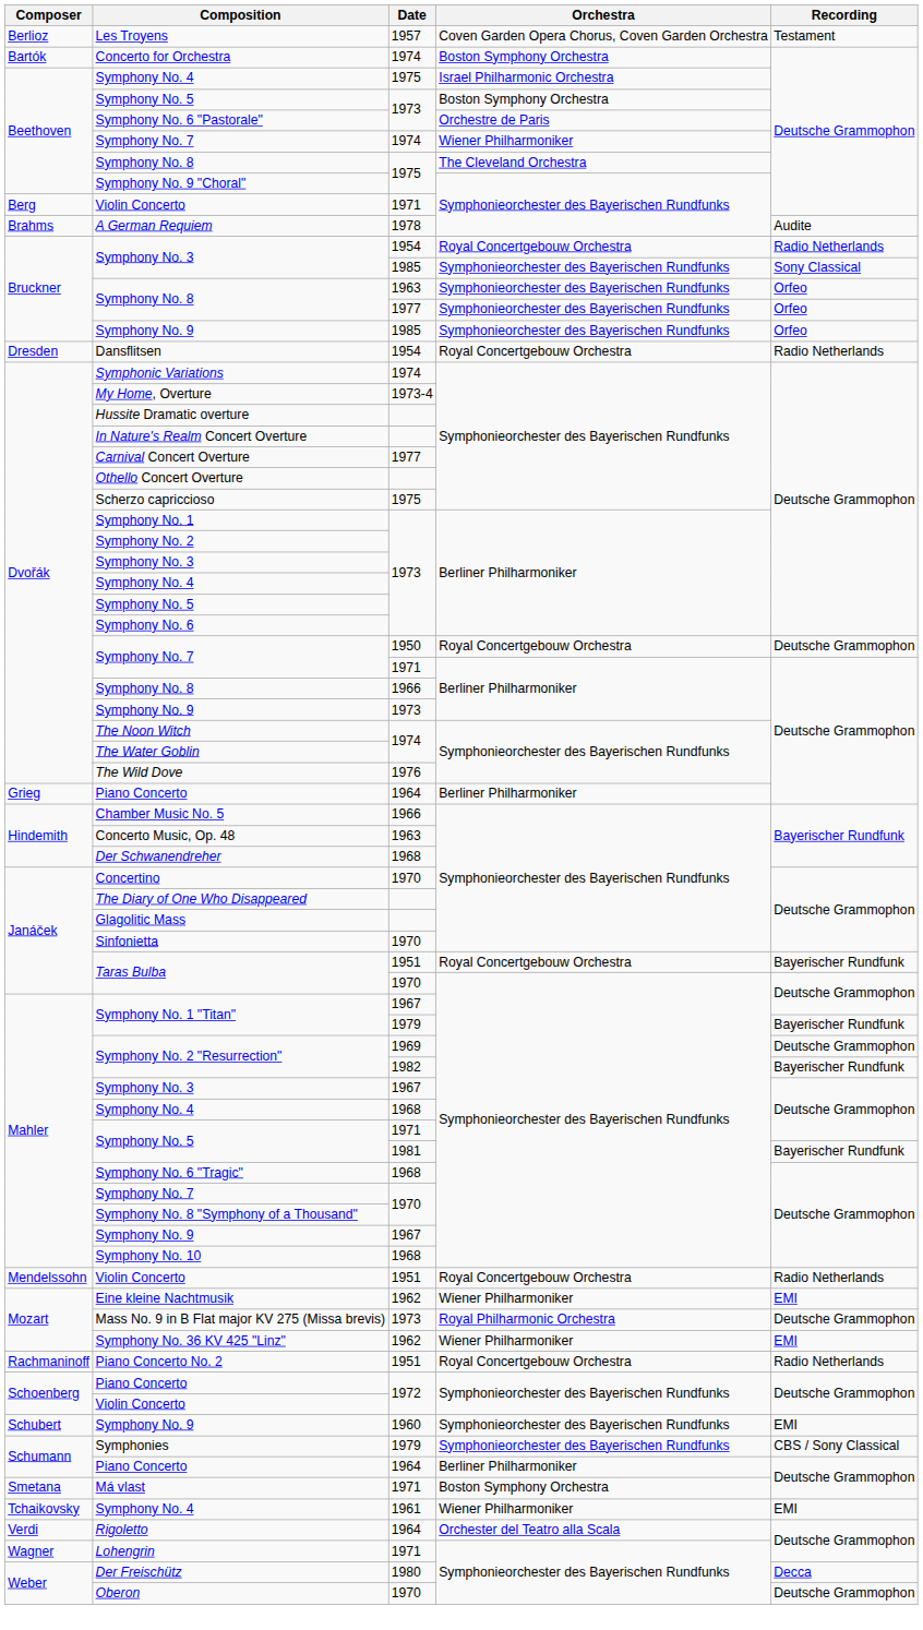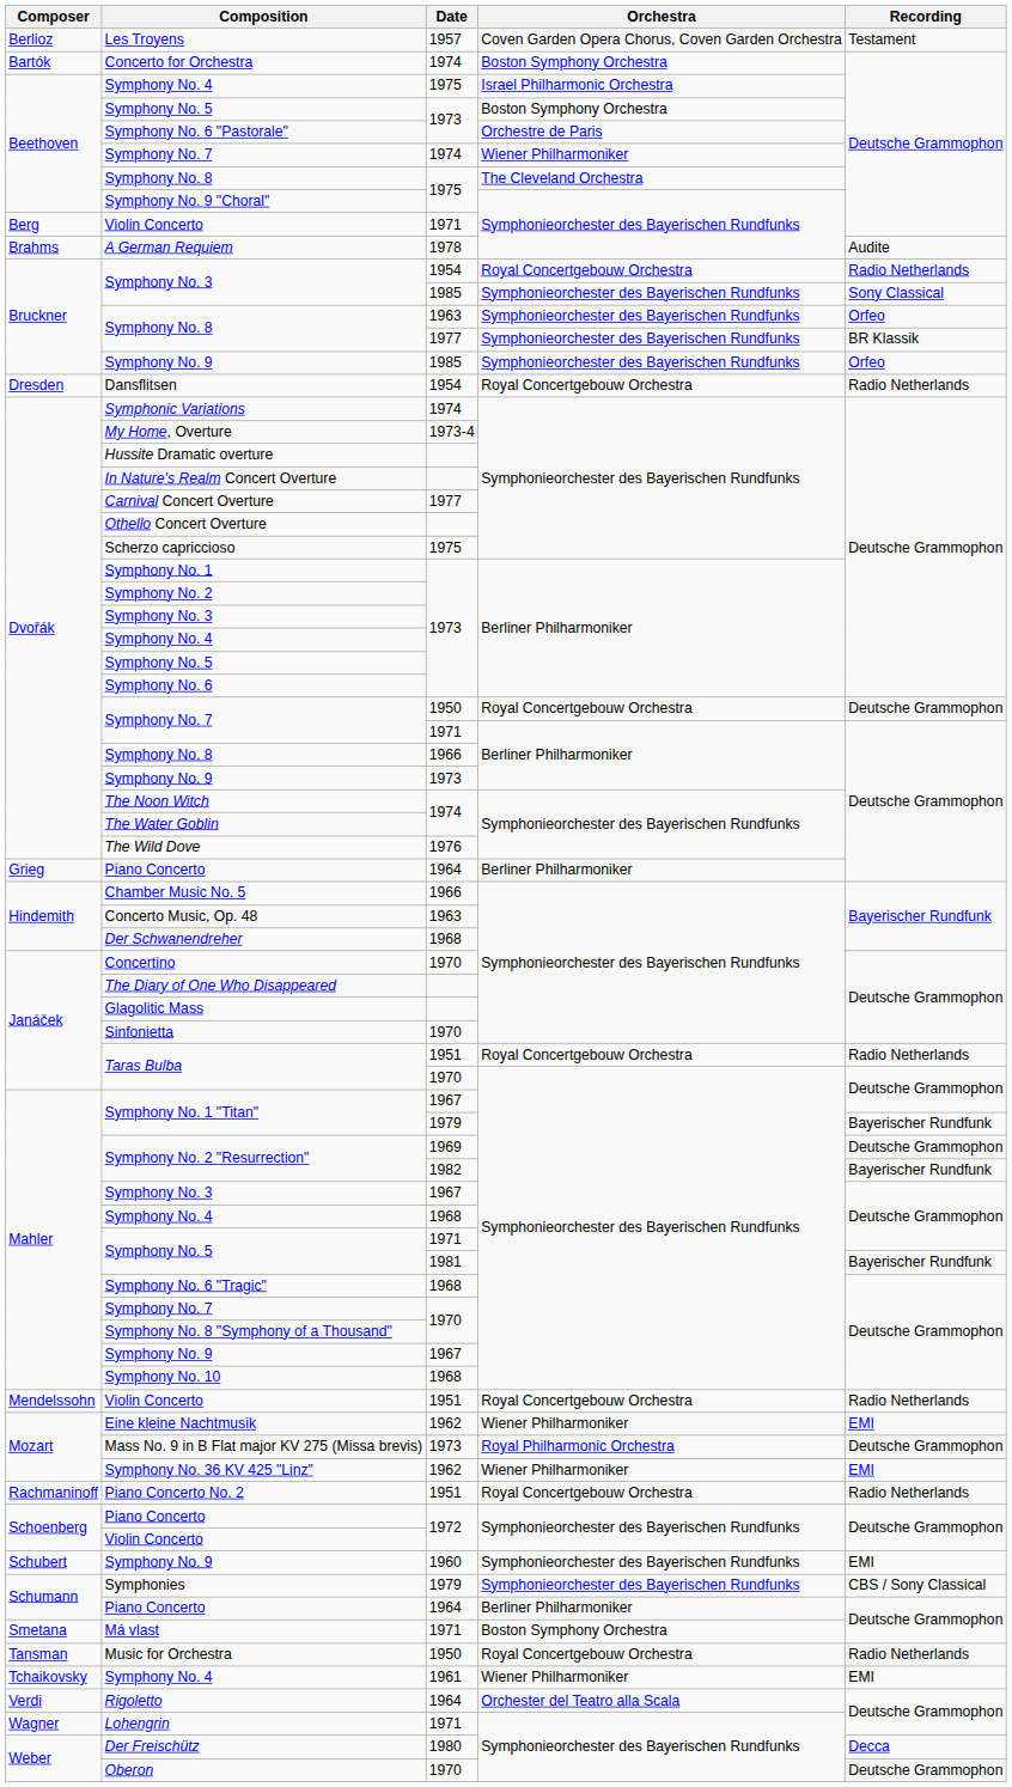 <table class="wikitable">
 <tr>
 <th>Composer</th>
 <th>Composition</th>
 <th>Date</th>
 <th>Orchestra</th>
 <th>Recording</th>
 </tr>
 <tr>
 <td><a href='#'>Berlioz</a></td>
 <td><a href='#'>Les Troyens</a></td>
 <td>1957</td>
 <td>Coven Garden Opera Chorus, Coven Garden Orchestra</td>
 <td>Testament</td>
 </tr>
 <tr>
 <td><a href='#'>Bartók</a></td>
 <td><a href='#'>Concerto for Orchestra</a></td>
 <td>1974</td>
 <td><a href='#'>Boston Symphony Orchestra</a></td>
 <td rowspan=8><a href='#'>Deutsche Grammophon</a></td>
 </tr>
 <tr>
 <td rowspan=6><a href='#'>Beethoven</a></td>
 <td><a href='#'>Symphony No. 4</a></td>
 <td>1975</td>
 <td><a href='#'>Israel Philharmonic Orchestra</a></td>
 </tr>
 <tr>
 <td><a href='#'>Symphony No. 5</a></td>
 <td rowspan=2>1973</td>
 <td>Boston Symphony Orchestra</td>
 </tr>
 <tr>
 <td><a href='#'>Symphony No. 6 "Pastorale"</a></td>
 <td><a href='#'>Orchestre de Paris</a></td>
 </tr>
 <tr>
 <td><a href='#'>Symphony No. 7</a></td>
 <td>1974</td>
 <td><a href='#'>Wiener Philharmoniker</a></td>
 </tr>
 <tr>
 <td><a href='#'>Symphony No. 8</a></td>
 <td rowspan=2>1975</td>
 <td><a href='#'>The Cleveland Orchestra</a></td>
 </tr>
 <tr>
 <td><a href='#'>Symphony No. 9 "Choral"</a></td>
 <td rowspan=3><a href='#'>Symphonieorchester des Bayerischen Rundfunks</a></td>
 </tr>
 <tr>
 <td><a href='#'>Berg</a></td>
 <td><a href='#'>Violin Concerto</a></td>
 <td>1971</td>
 </tr>
 <tr>
 <td><a href='#'>Brahms</a></td>
 <td><em><a href='#'>A German Requiem</a></em></td>
 <td>1978</td>
 <td>Audite</td>
 </tr>
 <tr>
 <td rowspan=5><a href='#'>Bruckner</a></td>
 <td rowspan=2><a href='#'>Symphony No. 3</a></td>
 <td>1954</td>
 <td><a href='#'>Royal Concertgebouw Orchestra</a></td>
 <td><a href='#'>Radio Netherlands</a></td>
 </tr>
 <tr>
 <td>1985</td>
 <td><a href='#'>Symphonieorchester des Bayerischen Rundfunks</a></td>
 <td><a href='#'>Sony Classical</a></td>
 </tr>
 <tr>
 <td rowspan=2><a href='#'>Symphony No. 8</a></td>
 <td>1963</td>
 <td><a href='#'>Symphonieorchester des Bayerischen Rundfunks</a></td>
 <td><a href='#'>Orfeo</a></td>
 </tr>
 <tr>
 <td>1977</td>
 <td><a href='#'>Symphonieorchester des Bayerischen Rundfunks</a></td>
-<td><a href='#'>Orfeo</a></td>
+<td>BR Klassik</td>
 </tr>
 <tr>
 <td><a href='#'>Symphony No. 9</a></td>
 <td>1985</td>
 <td><a href='#'>Symphonieorchester des Bayerischen Rundfunks</a></td>
 <td><a href='#'>Orfeo</a></td>
 </tr>
 <tr>
 <td><a href='#'>Dresden</a></td>
 <td>Dansflitsen</td>
 <td>1954</td>
 <td>Royal Concertgebouw Orchestra</td>
 <td>Radio Netherlands</td>
 </tr>
 <tr>
 <td rowspan=21><a href='#'>Dvořák</a></td>
 <td><em><a href='#'>Symphonic Variations</a></em></td>
 <td>1974</td>
 <td rowspan=7>Symphonieorchester des Bayerischen Rundfunks</td>
 <td rowspan=13>Deutsche Grammophon</td>
 </tr>
 <tr>
 <td><em><a href='#'>My Home</a></em>, Overture</td>
 <td>1973-4</td>
 </tr>
 <tr>
 <td><em>Hussite</em> Dramatic overture</td>
 <td></td>
 </tr>
 <tr>
 <td><em><a href='#'>In Nature's Realm</a></em> Concert Overture</td>
 <td></td>
 </tr>
 <tr>
 <td><em><a href='#'>Carnival</a></em> Concert Overture</td>
 <td>1977</td>
 </tr>
 <tr>
 <td><em><a href='#'>Othello</a></em> Concert Overture</td>
 <td></td>
 </tr>
 <tr>
 <td>Scherzo capriccioso</td>
 <td>1975</td>
 </tr>
 <tr>
 <td><a href='#'>Symphony No. 1</a></td>
 <td rowspan=6>1973</td>
 <td rowspan=6>Berliner Philharmoniker</td>
 </tr>
 <tr>
 <td><a href='#'>Symphony No. 2</a></td>
 </tr>
 <tr>
 <td><a href='#'>Symphony No. 3</a></td>
 </tr>
 <tr>
 <td><a href='#'>Symphony No. 4</a></td>
 </tr>
 <tr>
 <td><a href='#'>Symphony No. 5</a></td>
 </tr>
 <tr>
 <td><a href='#'>Symphony No. 6</a></td>
 </tr>
 <tr>
 <td rowspan=2><a href='#'>Symphony No. 7</a></td>
 <td>1950</td>
 <td>Royal Concertgebouw Orchestra</td>
 <td>Deutsche Grammophon</td>
 </tr>
 <tr>
 <td>1971</td>
 <td rowspan=3>Berliner Philharmoniker</td>
 <td rowspan=8>Deutsche Grammophon</td>
 </tr>
 <tr>
 <td><a href='#'>Symphony No. 8</a></td>
 <td>1966</td>
 </tr>
 <tr>
 <td><a href='#'>Symphony No. 9</a></td>
 <td>1973</td>
 </tr>
 <tr>
 <td><em><a href='#'>The Noon Witch</a></em></td>
 <td rowspan=3>1974</td>
 <td rowspan=4>Symphonieorchester des Bayerischen Rundfunks</td>
 </tr>
 <tr>
 <td><em><a href='#'>The Water Goblin</a></em></td>
 </tr>
 <tr>
 <td rowspan=2><em>The Wild Dove</em></td>
 </tr>
 <tr>
 <td>1976</td>
 </tr>
 <tr>
 <td><a href='#'>Grieg</a></td>
 <td><a href='#'>Piano Concerto</a></td>
 <td>1964</td>
 <td>Berliner Philharmoniker</td>
 </tr>
 <tr>
 <td rowspan=3><a href='#'>Hindemith</a></td>
 <td><a href='#'>Chamber Music No. 5</a></td>
 <td>1966</td>
 <td rowspan=7>Symphonieorchester des Bayerischen Rundfunks</td>
 <td rowspan=3><a href='#'>Bayerischer Rundfunk</a></td>
 </tr>
 <tr>
 <td>Concerto Music, Op. 48</td>
 <td>1963</td>
 </tr>
 <tr>
 <td><em><a href='#'>Der Schwanendreher</a></em></td>
 <td>1968</td>
 </tr>
 <tr>
 <td rowspan=6><a href='#'>Janáček</a></td>
 <td><a href='#'>Concertino</a></td>
 <td>1970</td>
 <td rowspan=4>Deutsche Grammophon</td>
 </tr>
 <tr>
 <td><em><a href='#'>The Diary of One Who Disappeared</a></em></td>
 <td></td>
 </tr>
 <tr>
 <td><a href='#'>Glagolitic Mass</a></td>
 <td></td>
 </tr>
 <tr>
 <td><a href='#'>Sinfonietta</a></td>
 <td>1970</td>
 </tr>
 <tr>
 <td rowspan=2><em><a href='#'>Taras Bulba</a></em></td>
 <td>1951</td>
 <td>Royal Concertgebouw Orchestra</td>
-<td>Bayerischer Rundfunk</td>
+<td>Radio Netherlands</td>
 </tr>
 <tr>
 <td>1970</td>
 <td rowspan=14>Symphonieorchester des Bayerischen Rundfunks</td>
 <td rowspan=2>Deutsche Grammophon</td>
 </tr>
 <tr>
 <td rowspan=13><a href='#'>Mahler</a></td>
 <td rowspan=2><a href='#'>Symphony No. 1 "Titan"</a></td>
 <td>1967</td>
 </tr>
 <tr>
 <td>1979</td>
 <td>Bayerischer Rundfunk</td>
 </tr>
 <tr>
 <td rowspan=2><a href='#'>Symphony No. 2 "Resurrection"</a></td>
 <td>1969</td>
 <td>Deutsche Grammophon</td>
 </tr>
 <tr>
 <td>1982</td>
 <td>Bayerischer Rundfunk</td>
 </tr>
 <tr>
 <td><a href='#'>Symphony No. 3</a></td>
 <td>1967</td>
 <td rowspan=3>Deutsche Grammophon</td>
 </tr>
 <tr>
 <td><a href='#'>Symphony No. 4</a></td>
 <td>1968</td>
 </tr>
 <tr>
 <td rowspan=2><a href='#'>Symphony No. 5</a></td>
 <td>1971</td>
 </tr>
 <tr>
 <td>1981</td>
 <td>Bayerischer Rundfunk</td>
 </tr>
 <tr>
 <td><a href='#'>Symphony No. 6 "Tragic"</a></td>
 <td>1968</td>
 <td rowspan=5>Deutsche Grammophon</td>
 </tr>
 <tr>
 <td><a href='#'>Symphony No. 7</a></td>
 <td rowspan=2>1970</td>
 </tr>
 <tr>
 <td><a href='#'>Symphony No. 8 "Symphony of a Thousand"</a></td>
 </tr>
 <tr>
 <td><a href='#'>Symphony No. 9</a></td>
 <td>1967</td>
 </tr>
 <tr>
 <td><a href='#'>Symphony No. 10</a></td>
 <td>1968</td>
 </tr>
 <tr>
 <td><a href='#'>Mendelssohn</a></td>
 <td><a href='#'>Violin Concerto</a></td>
 <td>1951</td>
 <td>Royal Concertgebouw Orchestra</td>
 <td>Radio Netherlands</td>
 </tr>
 <tr>
 <td rowspan=3><a href='#'>Mozart</a></td>
 <td><a href='#'>Eine kleine Nachtmusik</a></td>
 <td>1962</td>
 <td>Wiener Philharmoniker</td>
 <td><a href='#'>EMI</a></td>
 </tr>
 <tr>
 <td>Mass No. 9 in B Flat major KV 275 (Missa brevis)</td>
 <td>1973</td>
 <td><a href='#'>Royal Philharmonic Orchestra</a></td>
 <td>Deutsche Grammophon</td>
 </tr>
 <tr>
 <td><a href='#'>Symphony No. 36 KV 425 "Linz"</a></td>
 <td>1962</td>
 <td>Wiener Philharmoniker</td>
 <td><a href='#'>EMI</a></td>
 </tr>
 <tr>
 <td><a href='#'>Rachmaninoff</a></td>
 <td><a href='#'>Piano Concerto No. 2</a></td>
 <td>1951</td>
 <td>Royal Concertgebouw Orchestra</td>
 <td>Radio Netherlands</td>
 </tr>
 <tr>
 <td rowspan=2><a href='#'>Schoenberg</a></td>
 <td><a href='#'>Piano Concerto</a></td>
 <td rowspan=2>1972</td>
 <td rowspan=2>Symphonieorchester des Bayerischen Rundfunks</td>
 <td rowspan=2>Deutsche Grammophon</td>
 </tr>
 <tr>
 <td><a href='#'>Violin Concerto</a></td>
 </tr>
 <tr>
 <td><a href='#'>Schubert</a></td>
 <td><a href='#'>Symphony No. 9</a></td>
 <td>1960</td>
 <td>Symphonieorchester des Bayerischen Rundfunks</td>
 <td>EMI</td>
 </tr>
 <tr>
 <td rowspan=2><a href='#'>Schumann</a></td>
 <td>Symphonies</td>
 <td>1979</td>
 <td><a href='#'>Symphonieorchester des Bayerischen Rundfunks</a></td>
 <td>CBS / Sony Classical</td>
 </tr>
 <tr>
 <td><a href='#'>Piano Concerto</a></td>
 <td>1964</td>
 <td>Berliner Philharmoniker</td>
 <td rowspan=2>Deutsche Grammophon</td>
 </tr>
 <tr>
 <td><a href='#'>Smetana</a></td>
 <td><a href='#'>Má vlast</a></td>
 <td>1971</td>
 <td>Boston Symphony Orchestra</td>
 </tr>
 <tr>
+<td><a href='#'>Tansman</a></td>
+<td>Music for Orchestra</td>
+<td>1950</td>
+<td>Royal Concertgebouw Orchestra</td>
+<td>Radio Netherlands</td>
+</tr>
+<tr>
 <td><a href='#'>Tchaikovsky</a></td>
 <td><a href='#'>Symphony No. 4</a></td>
 <td>1961</td>
 <td>Wiener Philharmoniker</td>
 <td>EMI</td>
 </tr>
 <tr>
 <td><a href='#'>Verdi</a></td>
 <td><em><a href='#'>Rigoletto</a></em></td>
 <td>1964</td>
 <td><a href='#'>Orchester del Teatro alla Scala</a></td>
 <td rowspan=2>Deutsche Grammophon</td>
 </tr>
 <tr>
 <td><a href='#'>Wagner</a></td>
 <td><em><a href='#'>Lohengrin</a></em></td>
 <td>1971</td>
 <td rowspan=3>Symphonieorchester des Bayerischen Rundfunks</td>
 </tr>
 <tr>
 <td rowspan=2><a href='#'>Weber</a></td>
 <td><em><a href='#'>Der Freischütz</a></em></td>
 <td>1980</td>
 <td><a href='#'>Decca</a></td>
 </tr>
 <tr>
 <td><em><a href='#'>Oberon</a></em></td>
 <td>1970</td>
 <td>Deutsche Grammophon</td>
 </tr>
 </table>
